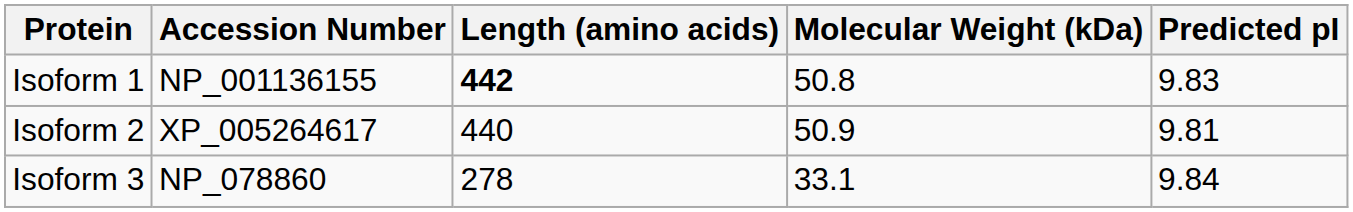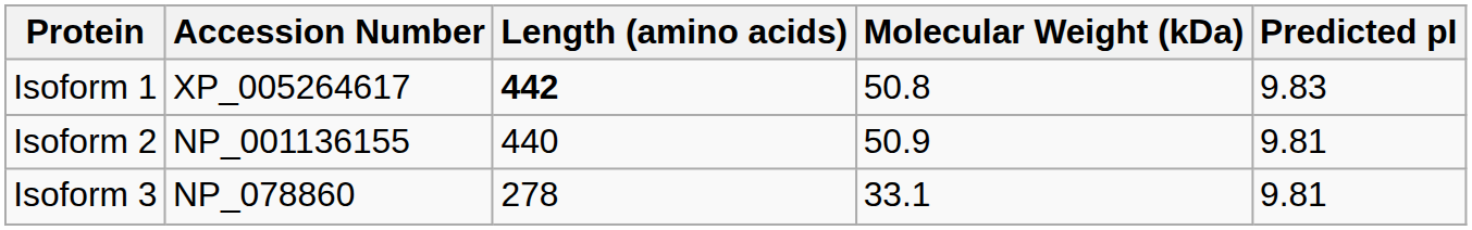 <table class="wikitable">
 <tr>
 <th>Protein</th>
 <th>Accession Number</th>
 <th>Length (amino acids)</th>
 <th>Molecular Weight (kDa)</th>
 <th>Predicted pI</th>
 </tr>
 <tr>
 <td>Isoform 1</td>
-<td>NP_001136155</td>
+<td>XP_005264617</td>
 <td><strong>442</strong></td>
 <td>50.8</td>
 <td>9.83</td>
 </tr>
 <tr>
 <td>Isoform 2</td>
-<td>XP_005264617</td>
+<td>NP_001136155</td>
 <td>440</td>
 <td>50.9</td>
 <td>9.81</td>
 </tr>
 <tr>
 <td>Isoform 3</td>
 <td>NP_078860</td>
 <td>278</td>
 <td>33.1</td>
-<td>9.84</td>
+<td>9.81</td>
 </tr>
 </table>
